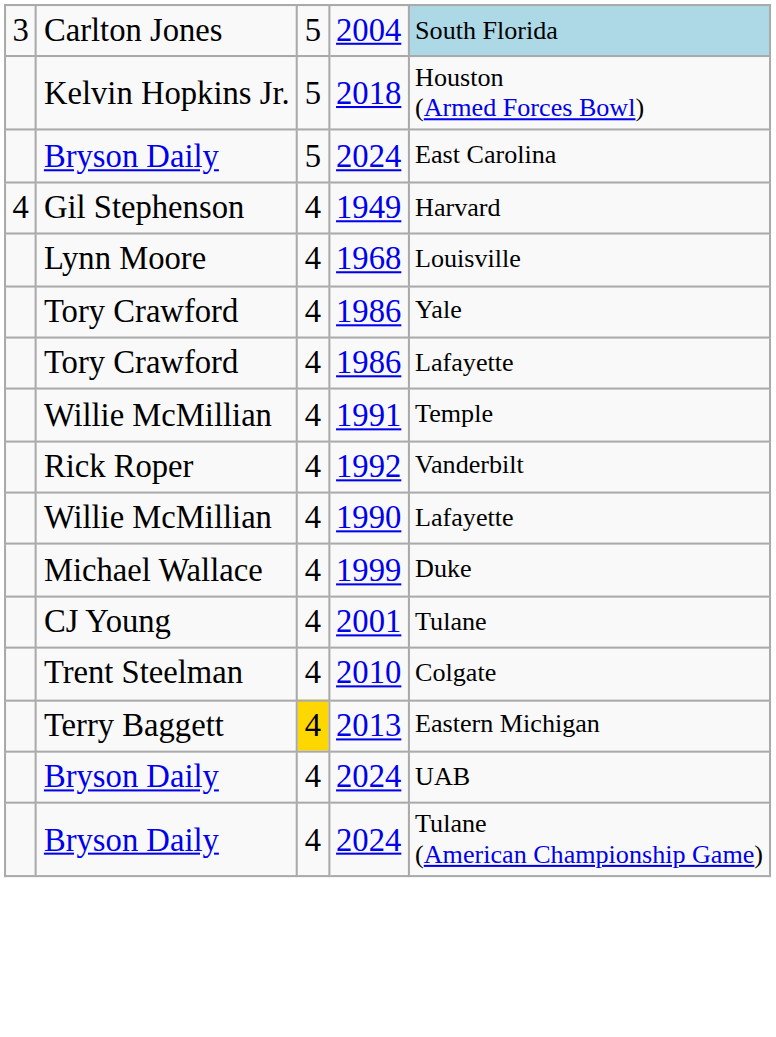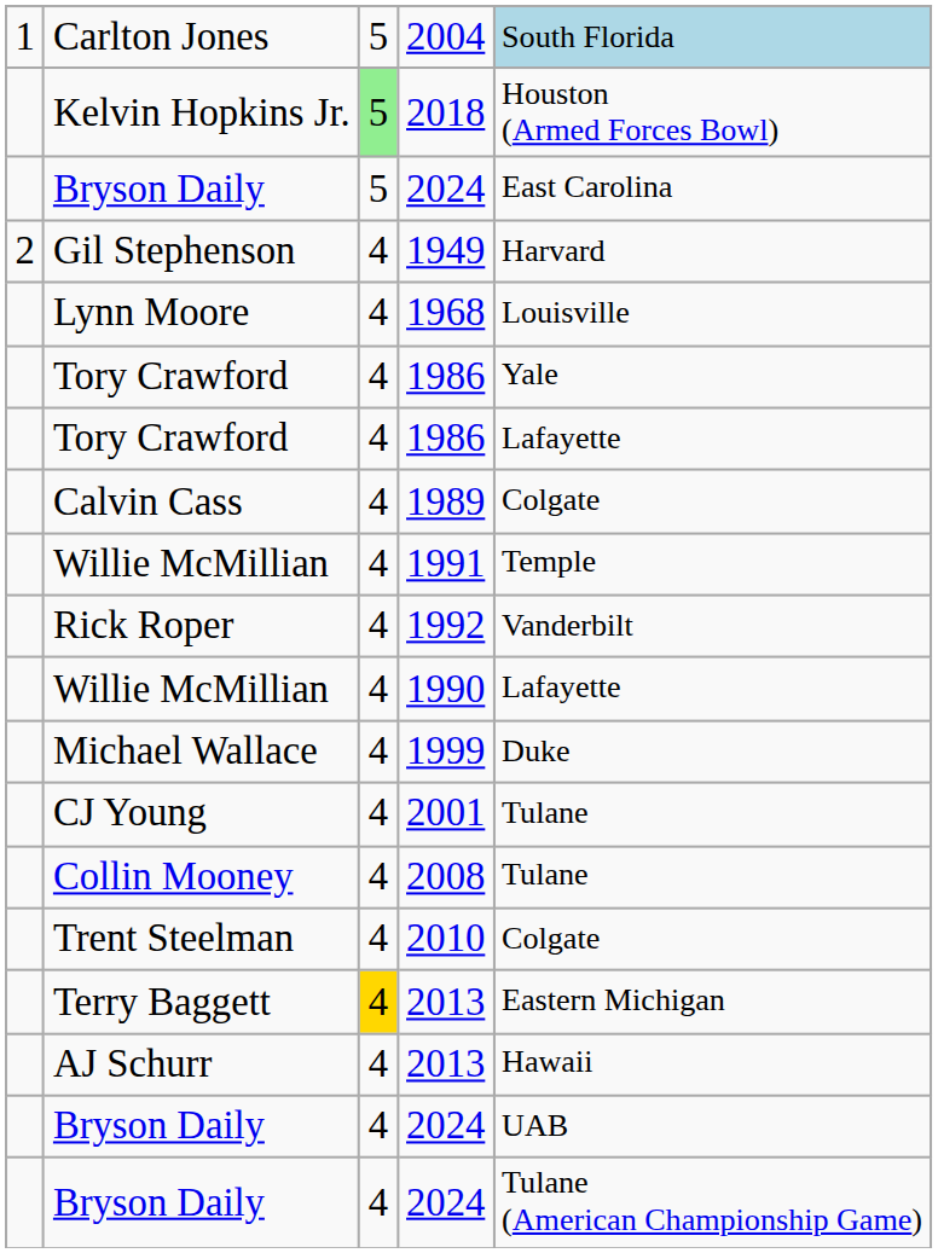 <table class="wikitable">
 <tr>
 </tr>
 <tr>
-<td>3</td>
+<td>1</td>
 <td>Carlton Jones</td>
 <td>5</td>
 <td><a href='#'>2004</a></td>
 <td style="background: lightblue; font-size:80%;">South Florida</td>
 </tr>
 <tr>
 <td></td>
 <td>Kelvin Hopkins Jr.</td>
-<td>5</td>
+<td style="background: lightgreen;">5</td>
 <td><a href='#'>2018</a></td>
 <td style="font-size:80%;">Houston<br>(<a href='#'>Armed Forces Bowl</a>)</td>
 </tr>
 <tr>
 <td></td>
 <td><a href='#'>Bryson Daily</a></td>
 <td>5</td>
 <td><a href='#'>2024</a></td>
 <td style="font-size:80%;">East Carolina</td>
 </tr>
 <tr>
-<td>4</td>
+<td>2</td>
 <td>Gil Stephenson</td>
 <td>4</td>
 <td><a href='#'>1949</a></td>
 <td style="font-size:80%;">Harvard</td>
 </tr>
 <tr>
 <td></td>
 <td>Lynn Moore</td>
 <td>4</td>
 <td><a href='#'>1968</a></td>
 <td style="font-size:80%;">Louisville</td>
 </tr>
 <tr>
 <td></td>
 <td>Tory Crawford</td>
 <td>4</td>
 <td><a href='#'>1986</a></td>
 <td style="font-size:80%;">Yale</td>
 </tr>
 <tr>
 <td></td>
 <td>Tory Crawford</td>
 <td>4</td>
 <td><a href='#'>1986</a></td>
 <td style="font-size:80%;">Lafayette</td>
+</tr>
+<tr>
+<td></td>
+<td>Calvin Cass</td>
+<td>4</td>
+<td><a href='#'>1989</a></td>
+<td style="font-size:80%;">Colgate</td>
 </tr>
 <tr>
 <td></td>
 <td>Willie McMillian</td>
 <td>4</td>
 <td><a href='#'>1991</a></td>
 <td style="font-size:80%;">Temple</td>
 </tr>
 <tr>
 <td></td>
 <td>Rick Roper</td>
 <td>4</td>
 <td><a href='#'>1992</a></td>
 <td style="font-size:80%;">Vanderbilt</td>
 </tr>
 <tr>
 <td></td>
 <td>Willie McMillian</td>
 <td>4</td>
 <td><a href='#'>1990</a></td>
 <td style="font-size:80%;">Lafayette</td>
 </tr>
 <tr>
 <td></td>
 <td>Michael Wallace</td>
 <td>4</td>
 <td><a href='#'>1999</a></td>
 <td style="font-size:80%;">Duke</td>
 </tr>
 <tr>
 <td></td>
 <td>CJ Young</td>
 <td>4</td>
 <td><a href='#'>2001</a></td>
 <td style="font-size:80%;">Tulane</td>
 </tr>
 <tr>
 <td></td>
+<td><a href='#'>Collin Mooney</a></td>
+<td>4</td>
+<td><a href='#'>2008</a></td>
+<td style="font-size:80%;">Tulane</td>
+</tr>
+<tr>
+<td></td>
 <td>Trent Steelman</td>
 <td>4</td>
 <td><a href='#'>2010</a></td>
 <td style="font-size:80%;">Colgate</td>
 </tr>
 <tr>
 <td></td>
 <td>Terry Baggett</td>
 <td style="background: gold;">4</td>
 <td><a href='#'>2013</a></td>
 <td style="font-size:80%;">Eastern Michigan</td>
+</tr>
+<tr>
+<td></td>
+<td>AJ Schurr</td>
+<td>4</td>
+<td><a href='#'>2013</a></td>
+<td style="font-size:80%;">Hawaii</td>
 </tr>
 <tr>
 <td></td>
 <td><a href='#'>Bryson Daily</a></td>
 <td>4</td>
 <td><a href='#'>2024</a></td>
 <td style="font-size:80%;">UAB</td>
 </tr>
 <tr>
 <td></td>
 <td><a href='#'>Bryson Daily</a></td>
 <td>4</td>
 <td><a href='#'>2024</a></td>
 <td style="font-size:80%;">Tulane<br>(<a href='#'>American Championship Game</a>)</td>
 </tr>
 </table>
